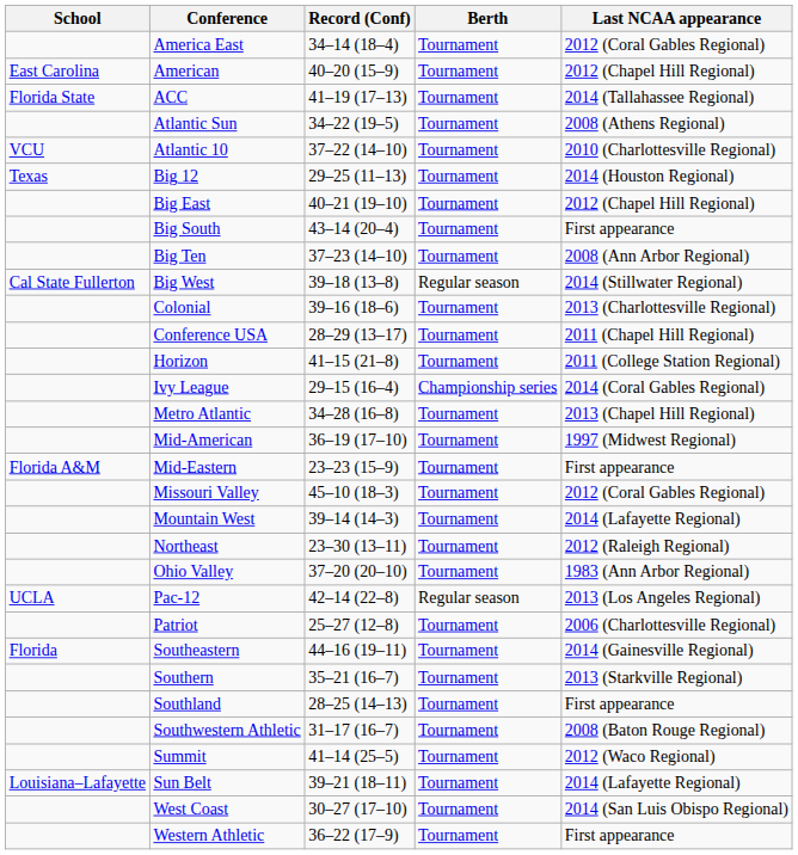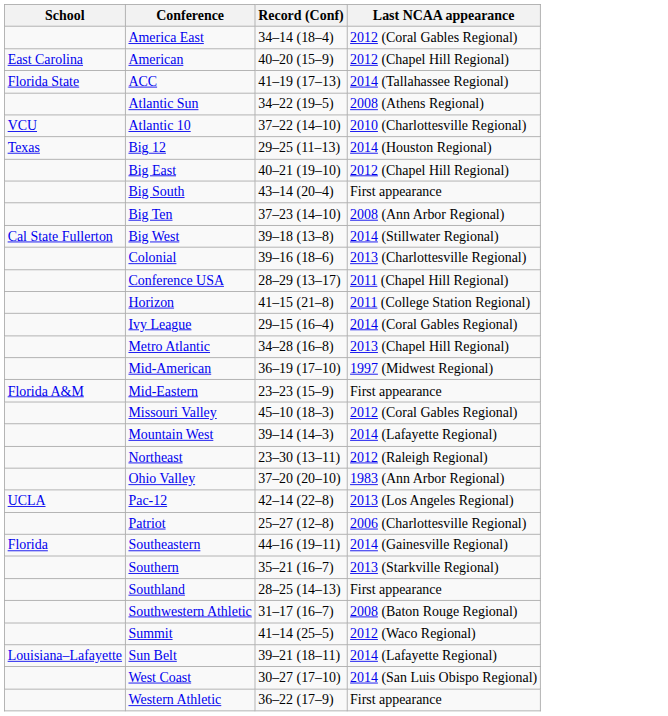 <table class="wikitable sortable">
 <tr>
 <th>School</th>
 <th>Conference</th>
 <th>Record (Conf)</th>
-<th>Berth</th>
 <th>Last NCAA appearance</th>
 </tr>
 <tr>
 <td></td>
 <td><a href='#'>America East</a></td>
 <td>34–14 (18–4)</td>
-<td><a href='#'>Tournament</a></td>
 <td><a href='#'>2012</a> (Coral Gables Regional)</td>
 </tr>
 <tr>
 <td><a href='#'>East Carolina</a></td>
 <td><a href='#'>American</a></td>
 <td>40–20 (15–9)</td>
-<td><a href='#'>Tournament</a></td>
 <td><a href='#'>2012</a> (Chapel Hill Regional)</td>
 </tr>
 <tr>
 <td><a href='#'>Florida State</a></td>
 <td><a href='#'>ACC</a></td>
 <td>41–19 (17–13)</td>
-<td><a href='#'>Tournament</a></td>
 <td><a href='#'>2014</a> (Tallahassee Regional)</td>
 </tr>
 <tr>
 <td></td>
 <td><a href='#'>Atlantic Sun</a></td>
 <td>34–22 (19–5)</td>
-<td><a href='#'>Tournament</a></td>
 <td><a href='#'>2008</a> (Athens Regional)</td>
 </tr>
 <tr>
 <td><a href='#'>VCU</a></td>
 <td><a href='#'>Atlantic 10</a></td>
 <td>37–22 (14–10)</td>
-<td><a href='#'>Tournament</a></td>
 <td><a href='#'>2010</a> (Charlottesville Regional)</td>
 </tr>
 <tr>
 <td><a href='#'>Texas</a></td>
 <td><a href='#'>Big 12</a></td>
 <td>29–25 (11–13)</td>
-<td><a href='#'>Tournament</a></td>
 <td><a href='#'>2014</a> (Houston Regional)</td>
 </tr>
 <tr>
 <td></td>
 <td><a href='#'>Big East</a></td>
 <td>40–21 (19–10)</td>
-<td><a href='#'>Tournament</a></td>
 <td><a href='#'>2012</a> (Chapel Hill Regional)</td>
 </tr>
 <tr>
 <td></td>
 <td><a href='#'>Big South</a></td>
 <td>43–14 (20–4)</td>
-<td><a href='#'>Tournament</a></td>
 <td>First appearance</td>
 </tr>
 <tr>
 <td></td>
 <td><a href='#'>Big Ten</a></td>
 <td>37–23 (14–10)</td>
-<td><a href='#'>Tournament</a></td>
 <td><a href='#'>2008</a> (Ann Arbor Regional)</td>
 </tr>
 <tr>
 <td><a href='#'>Cal State Fullerton</a></td>
 <td><a href='#'>Big West</a></td>
 <td>39–18 (13–8)</td>
-<td>Regular season</td>
 <td><a href='#'>2014</a> (Stillwater Regional)</td>
 </tr>
 <tr>
 <td></td>
 <td><a href='#'>Colonial</a></td>
 <td>39–16 (18–6)</td>
-<td><a href='#'>Tournament</a></td>
 <td><a href='#'>2013</a> (Charlottesville Regional)</td>
 </tr>
 <tr>
 <td></td>
 <td><a href='#'>Conference USA</a></td>
 <td>28–29 (13–17)</td>
-<td><a href='#'>Tournament</a></td>
 <td><a href='#'>2011</a> (Chapel Hill Regional)</td>
 </tr>
 <tr>
 <td></td>
 <td><a href='#'>Horizon</a></td>
 <td>41–15 (21–8)</td>
-<td><a href='#'>Tournament</a></td>
 <td><a href='#'>2011</a> (College Station Regional)</td>
 </tr>
 <tr>
 <td></td>
 <td><a href='#'>Ivy League</a></td>
 <td>29–15 (16–4)</td>
-<td><a href='#'>Championship series</a></td>
 <td><a href='#'>2014</a> (Coral Gables Regional)</td>
 </tr>
 <tr>
 <td></td>
 <td><a href='#'>Metro Atlantic</a></td>
 <td>34–28 (16–8)</td>
-<td><a href='#'>Tournament</a></td>
 <td><a href='#'>2013</a> (Chapel Hill Regional)</td>
 </tr>
 <tr>
 <td></td>
 <td><a href='#'>Mid-American</a></td>
 <td>36–19 (17–10)</td>
-<td><a href='#'>Tournament</a></td>
 <td><a href='#'>1997</a> (Midwest Regional)</td>
 </tr>
 <tr>
 <td><a href='#'>Florida A&M</a></td>
 <td><a href='#'>Mid-Eastern</a></td>
 <td>23–23 (15–9)</td>
-<td><a href='#'>Tournament</a></td>
 <td>First appearance</td>
 </tr>
 <tr>
 <td></td>
 <td><a href='#'>Missouri Valley</a></td>
 <td>45–10 (18–3)</td>
-<td><a href='#'>Tournament</a></td>
 <td><a href='#'>2012</a> (Coral Gables Regional)</td>
 </tr>
 <tr>
 <td></td>
 <td><a href='#'>Mountain West</a></td>
 <td>39–14 (14–3)</td>
-<td><a href='#'>Tournament</a></td>
 <td><a href='#'>2014</a> (Lafayette Regional)</td>
 </tr>
 <tr>
 <td></td>
 <td><a href='#'>Northeast</a></td>
 <td>23–30 (13–11)</td>
-<td><a href='#'>Tournament</a></td>
 <td><a href='#'>2012</a> (Raleigh Regional)</td>
 </tr>
 <tr>
 <td></td>
 <td><a href='#'>Ohio Valley</a></td>
 <td>37–20 (20–10)</td>
-<td><a href='#'>Tournament</a></td>
 <td><a href='#'>1983</a> (Ann Arbor Regional)</td>
 </tr>
 <tr>
 <td><a href='#'>UCLA</a></td>
 <td><a href='#'>Pac-12</a></td>
 <td>42–14 (22–8)</td>
-<td>Regular season</td>
 <td><a href='#'>2013</a> (Los Angeles Regional)</td>
 </tr>
 <tr>
 <td></td>
 <td><a href='#'>Patriot</a></td>
 <td>25–27 (12–8)</td>
-<td><a href='#'>Tournament</a></td>
 <td><a href='#'>2006</a> (Charlottesville Regional)</td>
 </tr>
 <tr>
 <td><a href='#'>Florida</a></td>
 <td><a href='#'>Southeastern</a></td>
 <td>44–16 (19–11)</td>
-<td><a href='#'>Tournament</a></td>
 <td><a href='#'>2014</a> (Gainesville Regional)</td>
 </tr>
 <tr>
 <td></td>
 <td><a href='#'>Southern</a></td>
 <td>35–21 (16–7)</td>
-<td><a href='#'>Tournament</a></td>
 <td><a href='#'>2013</a> (Starkville Regional)</td>
 </tr>
 <tr>
 <td></td>
 <td><a href='#'>Southland</a></td>
 <td>28–25 (14–13)</td>
-<td><a href='#'>Tournament</a></td>
 <td>First appearance</td>
 </tr>
 <tr>
 <td></td>
 <td><a href='#'>Southwestern Athletic</a></td>
 <td>31–17 (16–7)</td>
-<td><a href='#'>Tournament</a></td>
 <td><a href='#'>2008</a> (Baton Rouge Regional)</td>
 </tr>
 <tr>
 <td></td>
 <td><a href='#'>Summit</a></td>
 <td>41–14 (25–5)</td>
-<td><a href='#'>Tournament</a></td>
 <td><a href='#'>2012</a> (Waco Regional)</td>
 </tr>
 <tr>
 <td><a href='#'>Louisiana–Lafayette</a></td>
 <td><a href='#'>Sun Belt</a></td>
 <td>39–21 (18–11)</td>
-<td><a href='#'>Tournament</a></td>
 <td><a href='#'>2014</a> (Lafayette Regional)</td>
 </tr>
 <tr>
 <td></td>
 <td><a href='#'>West Coast</a></td>
 <td>30–27 (17–10)</td>
-<td><a href='#'>Tournament</a></td>
 <td><a href='#'>2014</a> (San Luis Obispo Regional)</td>
 </tr>
 <tr>
 <td></td>
 <td><a href='#'>Western Athletic</a></td>
 <td>36–22 (17–9)</td>
-<td><a href='#'>Tournament</a></td>
 <td>First appearance</td>
 </tr>
 </table>
